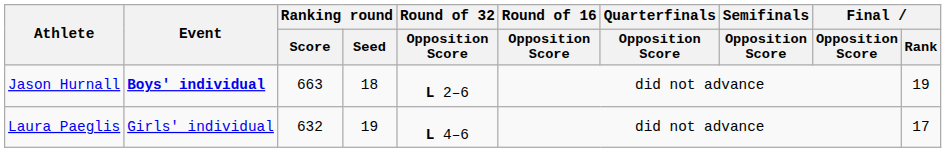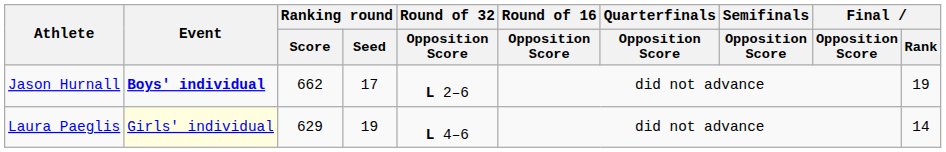 <table class="wikitable" style="font-size:90%">
 <tr>
 <th rowspan=2>Athlete</th>
 <th rowspan=2>Event</th>
 <th colspan="2">Ranking round</th>
 <th>Round of 32</th>
 <th>Round of 16</th>
 <th>Quarterfinals</th>
 <th>Semifinals</th>
 <th colspan="2">Final / </th>
 </tr>
 <tr style="font-size:95%">
 <th>Score</th>
 <th>Seed</th>
 <th>Opposition<br>Score</th>
 <th>Opposition<br>Score</th>
 <th>Opposition<br>Score</th>
 <th>Opposition<br>Score</th>
 <th>Opposition<br>Score</th>
 <th>Rank</th>
 </tr>
 <tr align=center>
 <td align=left><a href='#'>Jason Hurnall</a></td>
 <td align=left rowspan=1><strong><a href='#'>Boys' individual</a></strong></td>
-<td>663</td>
-<td>18</td>
+<td>662</td>
+<td>17</td>
 <td><br><strong>L</strong> 2–6</td>
 <td colspan=4>did not advance</td>
 <td>19</td>
 </tr>
 <tr align=center>
 <td align=left><a href='#'>Laura Paeglis</a></td>
-<td align=left><a href='#'>Girls' individual</a></td>
-<td>632</td>
+<td align=left style="background: lightyellow;"><a href='#'>Girls' individual</a></td>
+<td>629</td>
 <td>19</td>
 <td><br> <strong>L</strong> 4–6</td>
 <td colspan=4>did not advance</td>
-<td>17</td>
+<td>14</td>
 </tr>
 </table>
